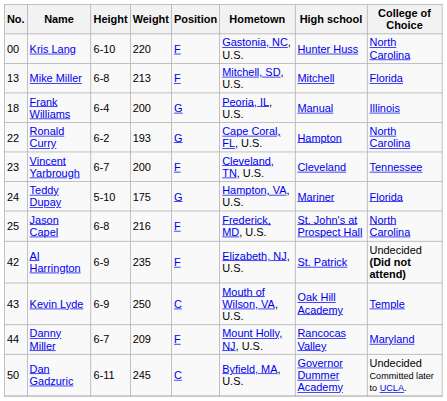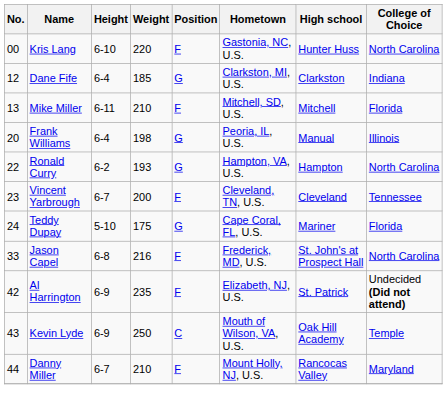 <table class="wikitable sortable" style="font-size: 95%;">
 <tr>
 <th>No.</th>
 <th>Name</th>
 <th>Height</th>
 <th>Weight</th>
 <th>Position</th>
 <th>Hometown</th>
 <th>High school</th>
 <th>College of Choice</th>
 </tr>
 <tr>
 <td>00</td>
 <td><a href='#'>Kris Lang</a></td>
 <td>6-10</td>
 <td>220</td>
 <td><a href='#'>F</a></td>
 <td><a href='#'>Gastonia, NC</a>, U.S.</td>
 <td><a href='#'>Hunter Huss</a></td>
 <td><a href='#'>North Carolina</a></td>
 </tr>
 <tr>
+<td>12</td>
+<td><a href='#'>Dane Fife</a></td>
+<td>6-4</td>
+<td>185</td>
+<td><a href='#'>G</a></td>
+<td><a href='#'>Clarkston, MI</a>, U.S.</td>
+<td><a href='#'>Clarkston</a></td>
+<td><a href='#'>Indiana</a></td>
+</tr>
+<tr>
 <td>13</td>
 <td><a href='#'>Mike Miller</a></td>
-<td>6-8</td>
-<td>213</td>
+<td>6-11</td>
+<td>210</td>
 <td><a href='#'>F</a></td>
 <td><a href='#'>Mitchell, SD</a>, U.S.</td>
 <td><a href='#'>Mitchell</a></td>
 <td><a href='#'>Florida</a></td>
 </tr>
 <tr>
-<td>18</td>
+<td>20</td>
 <td><a href='#'>Frank Williams</a></td>
 <td>6-4</td>
-<td>200</td>
+<td>198</td>
 <td><a href='#'>G</a></td>
 <td><a href='#'>Peoria, IL</a>, U.S.</td>
 <td><a href='#'>Manual</a></td>
 <td><a href='#'>Illinois</a></td>
 </tr>
 <tr>
 <td>22</td>
 <td><a href='#'>Ronald Curry</a></td>
 <td>6-2</td>
 <td>193</td>
 <td><a href='#'>G</a></td>
-<td><a href='#'>Cape Coral, FL</a>, U.S.</td>
+<td><a href='#'>Hampton, VA</a>, U.S.</td>
 <td><a href='#'>Hampton</a></td>
 <td><a href='#'>North Carolina</a></td>
 </tr>
 <tr>
 <td>23</td>
 <td><a href='#'>Vincent Yarbrough</a></td>
 <td>6-7</td>
 <td>200</td>
 <td><a href='#'>F</a></td>
 <td><a href='#'>Cleveland, TN</a>, U.S.</td>
 <td><a href='#'>Cleveland</a></td>
 <td><a href='#'>Tennessee</a></td>
 </tr>
 <tr>
 <td>24</td>
 <td><a href='#'>Teddy Dupay</a></td>
 <td>5-10</td>
 <td>175</td>
 <td><a href='#'>G</a></td>
-<td><a href='#'>Hampton, VA</a>, U.S.</td>
+<td><a href='#'>Cape Coral, FL</a>, U.S.</td>
 <td><a href='#'>Mariner</a></td>
 <td><a href='#'>Florida</a></td>
 </tr>
 <tr>
-<td>25</td>
+<td>33</td>
 <td><a href='#'>Jason Capel</a></td>
 <td>6-8</td>
 <td>216</td>
 <td><a href='#'>F</a></td>
 <td><a href='#'>Frederick, MD</a>, U.S.</td>
 <td><a href='#'>St. John's at Prospect Hall</a></td>
 <td><a href='#'>North Carolina</a></td>
 </tr>
 <tr>
 <td>42</td>
 <td><a href='#'>Al Harrington</a></td>
 <td>6-9</td>
 <td>235</td>
 <td><a href='#'>F</a></td>
 <td><a href='#'>Elizabeth, NJ</a>, U.S.</td>
 <td><a href='#'>St. Patrick</a></td>
 <td>Undecided <strong>(Did not attend)</strong></td>
 </tr>
 <tr>
 <td>43</td>
 <td><a href='#'>Kevin Lyde</a></td>
 <td>6-9</td>
 <td>250</td>
 <td><a href='#'>C</a></td>
 <td><a href='#'>Mouth of Wilson, VA</a>, U.S.</td>
 <td><a href='#'>Oak Hill Academy</a></td>
 <td><a href='#'>Temple</a></td>
 </tr>
 <tr>
 <td>44</td>
 <td><a href='#'>Danny Miller</a></td>
 <td>6-7</td>
-<td>209</td>
+<td>210</td>
 <td><a href='#'>F</a></td>
 <td><a href='#'>Mount Holly, NJ</a>, U.S.</td>
 <td><a href='#'>Rancocas Valley</a></td>
 <td><a href='#'>Maryland</a></td>
 </tr>
 <tr>
-<td>50</td>
-<td><a href='#'>Dan Gadzuric</a></td>
-<td>6-11</td>
-<td>245</td>
-<td><a href='#'>C</a></td>
-<td><a href='#'>Byfield, MA</a>, U.S.</td>
-<td><a href='#'>Governor Dummer Academy</a></td>
-<td>Undecided<br><small>Committed later to <a href='#'>UCLA</a>.</small></td>
-</tr>
-<tr>
 </tr>
 </table>
